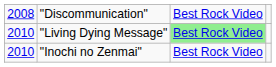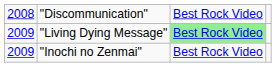 <table class="wikitable">
 <tr>
 <td><a href='#'>2008</a></td>
 <td>"Discommunication"</td>
 <td><a href='#'>Best Rock Video</a></td>
 <td></td>
 </tr>
 <tr>
-<td><a href='#'>2010</a></td>
+<td><a href='#'>2009</a></td>
 <td>"Living Dying Message"</td>
 <td style="background: lightgreen;"><a href='#'>Best Rock Video</a></td>
 <td></td>
 </tr>
 <tr>
-<td><a href='#'>2010</a></td>
+<td><a href='#'>2009</a></td>
 <td>"Inochi no Zenmai"</td>
 <td><a href='#'>Best Rock Video</a></td>
 <td></td>
 </tr>
 </table>
